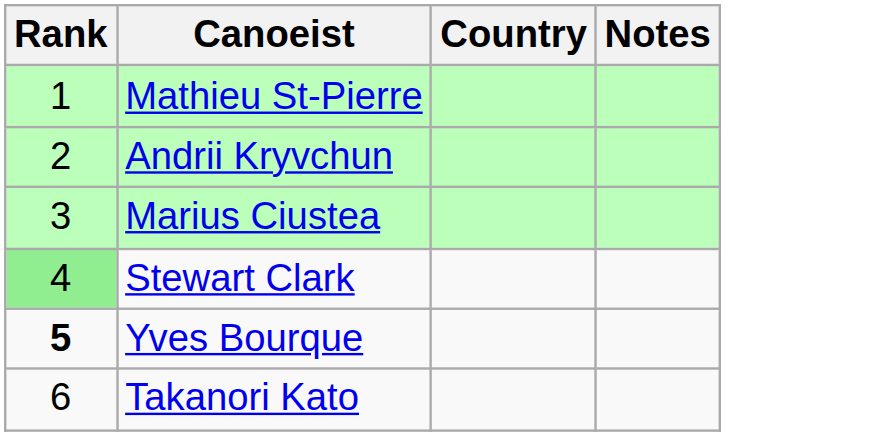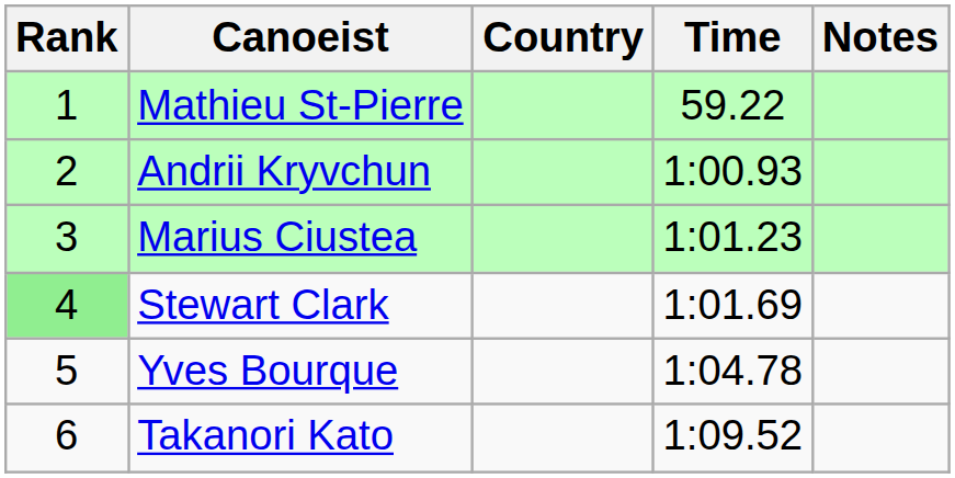 <table class="wikitable" style="text-align:center">
 <tr>
 <th>Rank</th>
 <th>Canoeist</th>
 <th>Country</th>
+<th>Time</th>
 <th>Notes</th>
 </tr>
 <tr bgcolor=bbffbb>
 <td>1</td>
 <td align="left"><a href='#'>Mathieu St-Pierre</a></td>
 <td align="left"></td>
+<td>59.22</td>
 <td></td>
 </tr>
 <tr bgcolor=bbffbb>
 <td>2</td>
 <td align="left"><a href='#'>Andrii Kryvchun</a></td>
 <td align="left"></td>
+<td>1:00.93</td>
 <td></td>
 </tr>
 <tr bgcolor=bbffbb>
 <td>3</td>
 <td align="left"><a href='#'>Marius Ciustea</a></td>
 <td align="left"></td>
+<td>1:01.23</td>
 <td></td>
 </tr>
 <tr>
 <td style="background: lightgreen;">4</td>
 <td align="left"><a href='#'>Stewart Clark</a></td>
 <td align="left"></td>
+<td>1:01.69</td>
 <td></td>
 </tr>
 <tr>
-<td><strong>5</strong></td>
+<td>5</td>
 <td align="left"><a href='#'>Yves Bourque</a></td>
 <td align="left"></td>
+<td>1:04.78</td>
 <td></td>
 </tr>
 <tr>
 <td>6</td>
 <td align="left"><a href='#'>Takanori Kato</a></td>
 <td align="left"></td>
+<td>1:09.52</td>
 <td></td>
 </tr>
 </table>
